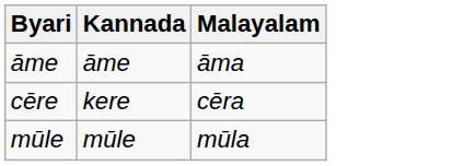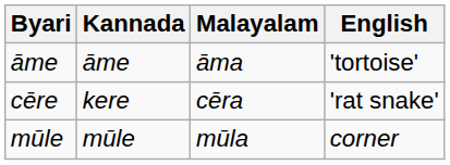 <table class=wikitable>
 <tr>
 <th><strong>Byari</strong></th>
 <th><strong>Kannada</strong></th>
 <th><strong>Malayalam</strong></th>
+<th><strong>English</strong></th>
 </tr>
 <tr>
 <td><em>āme</em></td>
 <td><em>āme</em></td>
 <td><em>āma</em></td>
+<td>'tortoise'</td>
 </tr>
 <tr>
 <td><em>cēre</em></td>
 <td><em>kere</em></td>
 <td><em>cēra</em></td>
+<td>'rat snake'</td>
 </tr>
 <tr>
 <td><em>mūle</em></td>
 <td><em>mūle</em></td>
 <td><em>mūla</em></td>
+<td><em>corner</em></td>
 </tr>
 </table>
